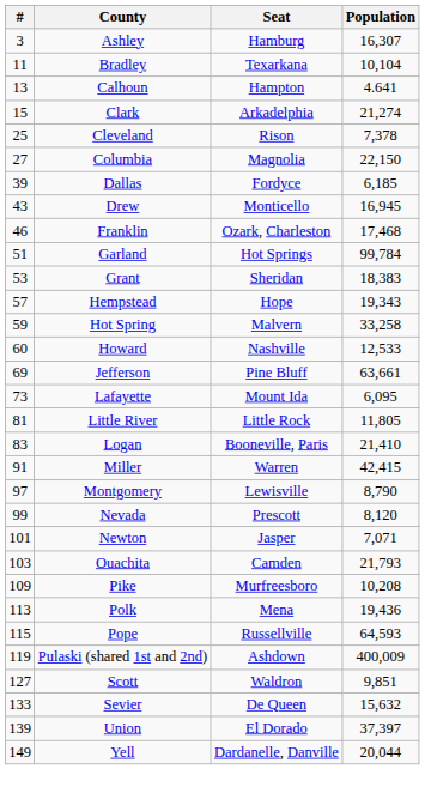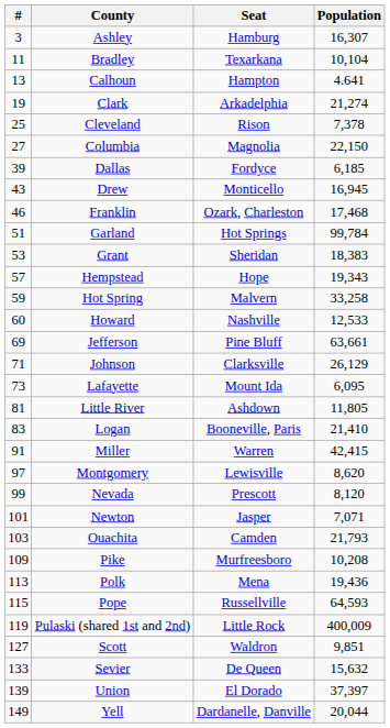 <table class="wikitable sortable" style="text-align:center;">
 <tr>
 <th>#</th>
 <th>County</th>
 <th>Seat</th>
 <th>Population</th>
 </tr>
 <tr>
 <td>3</td>
 <td><a href='#'>Ashley</a></td>
 <td><a href='#'>Hamburg</a></td>
 <td>16,307</td>
 </tr>
 <tr>
 <td>11</td>
 <td><a href='#'>Bradley</a></td>
 <td><a href='#'>Texarkana</a></td>
 <td>10,104</td>
 </tr>
 <tr>
 <td>13</td>
 <td><a href='#'>Calhoun</a></td>
 <td><a href='#'>Hampton</a></td>
 <td>4.641</td>
 </tr>
 <tr>
-<td>15</td>
+<td>19</td>
 <td><a href='#'>Clark</a></td>
 <td><a href='#'>Arkadelphia</a></td>
 <td>21,274</td>
 </tr>
 <tr>
 <td>25</td>
 <td><a href='#'>Cleveland</a></td>
 <td><a href='#'>Rison</a></td>
 <td>7,378</td>
 </tr>
 <tr>
 <td>27</td>
 <td><a href='#'>Columbia</a></td>
 <td><a href='#'>Magnolia</a></td>
 <td>22,150</td>
 </tr>
 <tr>
 <td>39</td>
 <td><a href='#'>Dallas</a></td>
 <td><a href='#'>Fordyce</a></td>
 <td>6,185</td>
 </tr>
 <tr>
 <td>43</td>
 <td><a href='#'>Drew</a></td>
 <td><a href='#'>Monticello</a></td>
 <td>16,945</td>
 </tr>
 <tr>
 <td>46</td>
 <td><a href='#'>Franklin</a></td>
 <td><a href='#'>Ozark</a>, <a href='#'>Charleston</a></td>
 <td>17,468</td>
 </tr>
 <tr>
 <td>51</td>
 <td><a href='#'>Garland</a></td>
 <td><a href='#'>Hot Springs</a></td>
 <td>99,784</td>
 </tr>
 <tr>
 <td>53</td>
 <td><a href='#'>Grant</a></td>
 <td><a href='#'>Sheridan</a></td>
 <td>18,383</td>
 </tr>
 <tr>
 <td>57</td>
 <td><a href='#'>Hempstead</a></td>
 <td><a href='#'>Hope</a></td>
 <td>19,343</td>
 </tr>
 <tr>
 <td>59</td>
 <td><a href='#'>Hot Spring</a></td>
 <td><a href='#'>Malvern</a></td>
 <td>33,258</td>
 </tr>
 <tr>
 <td>60</td>
 <td><a href='#'>Howard</a></td>
 <td><a href='#'>Nashville</a></td>
 <td>12,533</td>
 </tr>
 <tr>
 <td>69</td>
 <td><a href='#'>Jefferson</a></td>
 <td><a href='#'>Pine Bluff</a></td>
 <td>63,661</td>
 </tr>
 <tr>
+<td>71</td>
+<td><a href='#'>Johnson</a></td>
+<td><a href='#'>Clarksville</a></td>
+<td>26,129</td>
+</tr>
+<tr>
 <td>73</td>
 <td><a href='#'>Lafayette</a></td>
 <td><a href='#'>Mount Ida</a></td>
 <td>6,095</td>
 </tr>
 <tr>
 <td>81</td>
 <td><a href='#'>Little River</a></td>
-<td><a href='#'>Little Rock</a></td>
+<td><a href='#'>Ashdown</a></td>
 <td>11,805</td>
 </tr>
 <tr>
 <td>83</td>
 <td><a href='#'>Logan</a></td>
 <td><a href='#'>Booneville</a>, <a href='#'>Paris</a></td>
 <td>21,410</td>
 </tr>
 <tr>
 <td>91</td>
 <td><a href='#'>Miller</a></td>
 <td><a href='#'>Warren</a></td>
 <td>42,415</td>
 </tr>
 <tr>
 <td>97</td>
 <td><a href='#'>Montgomery</a></td>
 <td><a href='#'>Lewisville</a></td>
-<td>8,790</td>
+<td>8,620</td>
 </tr>
 <tr>
 <td>99</td>
 <td><a href='#'>Nevada</a></td>
 <td><a href='#'>Prescott</a></td>
 <td>8,120</td>
 </tr>
 <tr>
 <td>101</td>
 <td><a href='#'>Newton</a></td>
 <td><a href='#'>Jasper</a></td>
 <td>7,071</td>
 </tr>
 <tr>
 <td>103</td>
 <td><a href='#'>Ouachita</a></td>
 <td><a href='#'>Camden</a></td>
 <td>21,793</td>
 </tr>
 <tr>
 <td>109</td>
 <td><a href='#'>Pike</a></td>
 <td><a href='#'>Murfreesboro</a></td>
 <td>10,208</td>
 </tr>
 <tr>
 <td>113</td>
 <td><a href='#'>Polk</a></td>
 <td><a href='#'>Mena</a></td>
 <td>19,436</td>
 </tr>
 <tr>
 <td>115</td>
 <td><a href='#'>Pope</a></td>
 <td><a href='#'>Russellville</a></td>
 <td>64,593</td>
 </tr>
 <tr>
 <td>119</td>
 <td><a href='#'>Pulaski</a> (shared <a href='#'>1st</a> and <a href='#'>2nd</a>)</td>
-<td><a href='#'>Ashdown</a></td>
+<td><a href='#'>Little Rock</a></td>
 <td>400,009</td>
 </tr>
 <tr>
 <td>127</td>
 <td><a href='#'>Scott</a></td>
 <td><a href='#'>Waldron</a></td>
 <td>9,851</td>
 </tr>
 <tr>
 <td>133</td>
 <td><a href='#'>Sevier</a></td>
 <td><a href='#'>De Queen</a></td>
 <td>15,632</td>
 </tr>
 <tr>
 <td>139</td>
 <td><a href='#'>Union</a></td>
 <td><a href='#'>El Dorado</a></td>
 <td>37,397</td>
 </tr>
 <tr>
 <td>149</td>
 <td><a href='#'>Yell</a></td>
 <td><a href='#'>Dardanelle</a>, <a href='#'>Danville</a></td>
 <td>20,044</td>
 </tr>
 </table>
